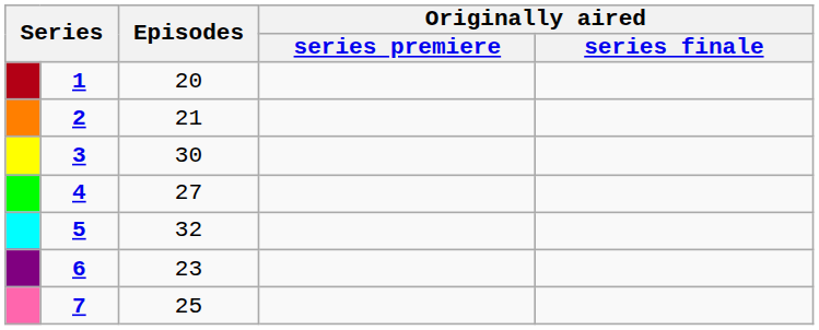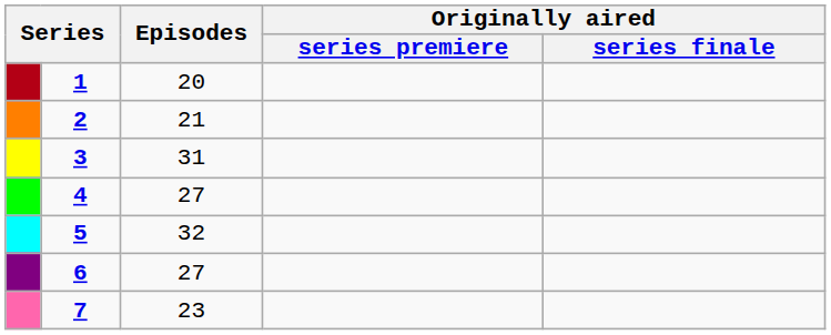 <table class="wikitable" style="text-align: center">
 <tr>
 <th style="padding:0 8px;" colspan="2" rowspan="2">Series</th>
 <th style="padding:0 8px;" rowspan="2">Episodes</th>
 <th style="padding:0 8px;" colspan="2">Originally aired</th>
 </tr>
 <tr>
 <th style="padding:0 8px;"><a href='#'>series premiere</a></th>
 <th style="padding:0 8px;"><a href='#'>series finale</a></th>
 </tr>
 <tr>
 <td style="background:#B30015; color:#100; text-align:center;"></td>
 <td style="text-align:center"><strong><a href='#'>1</a></strong></td>
 <td style="text-align:center">20</td>
 <td style="text-align:center" width="150"></td>
 <td style="text-align:center" width="150"></td>
 </tr>
 <tr>
 <td style="background:#ff7f00; color:#100; text-align:center;"></td>
 <td style="text-align:center"><strong><a href='#'>2</a></strong></td>
 <td style="text-align:center">21</td>
 <td style="text-align:center" width="150"></td>
 <td style="text-align:center" width="150"></td>
 </tr>
 <tr>
 <td style="background:#ffff00; color:#100; text-align:center;"></td>
 <td style="text-align:center"><strong><a href='#'>3</a></strong></td>
-<td style="text-align:center">30</td>
+<td style="text-align:center">31</td>
 <td style="text-align:center" width="150"></td>
 <td style="text-align:center" width="150"></td>
 </tr>
 <tr>
 <td style="background:#00ff00; color:#100; text-align:center;"></td>
 <td style="text-align:center"><strong><a href='#'>4</a></strong></td>
 <td style="text-align:center">27</td>
 <td style="text-align:center" width="150"></td>
 <td style="text-align:center" width="150"></td>
 </tr>
 <tr>
 <td style="background:#00ffff; color:#100; text-align:center;"></td>
 <td style="text-align:center"><strong><a href='#'>5</a></strong></td>
 <td style="text-align:center">32</td>
 <td style="text-align:center" width="150"></td>
 <td style="text-align:center" width="150"></td>
 </tr>
 <tr>
 <td style="background:#800080; color:#100; text-align:center;"></td>
 <td style="text-align:center"><strong><a href='#'>6</a></strong></td>
-<td style="text-align:center">23</td>
+<td style="text-align:center">27</td>
 <td style="text-align:center" width="150"></td>
 <td style="text-align:center" width="150"></td>
 </tr>
 <tr>
 <td Style="background:#FF66AD; color:#100; text-align:center;"></td>
 <td style="text-align:center"><strong><a href='#'>7</a></strong></td>
-<td style="text-align:center">25</td>
+<td style="text-align:center">23</td>
 <td style="text-align:center" width="150"></td>
 <td style="text-align:center" width="150"></td>
 </tr>
 </table>
